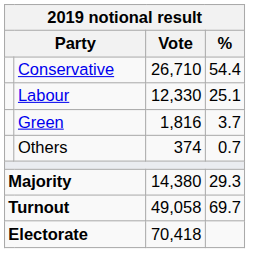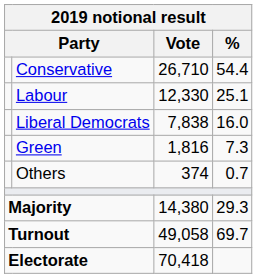 <table class="wikitable">
 <tr>
 <th colspan="4">2019 notional result  </th>
 </tr>
 <tr>
 <th bgcolor="#DDDDFF" width="130px" colspan="2">Party</th>
 <th bgcolor="#DDDDFF" width="50px">Vote</th>
 <th bgcolor="#DDDDFF" width="30px">%</th>
 </tr>
 <tr>
 <td></td>
 <td><a href='#'>Conservative</a></td>
 <td align=right>26,710</td>
 <td align=right>54.4</td>
 </tr>
 <tr>
 <td></td>
 <td><a href='#'>Labour</a></td>
 <td align=right>12,330</td>
 <td align=right>25.1</td>
 </tr>
 <tr>
 <td></td>
+<td><a href='#'>Liberal Democrats</a></td>
+<td align=right>7,838</td>
+<td align=right>16.0</td>
+</tr>
+<tr>
+<td></td>
 <td><a href='#'>Green</a></td>
 <td align=right>1,816</td>
-<td align=right>3.7</td>
+<td align=right>7.3</td>
 </tr>
 <tr>
 <td></td>
 <td>Others</td>
 <td align=right>374</td>
 <td align=right>0.7</td>
 </tr>
 <tr>
 <td colspan="4" bgcolor="#EAECF0"></td>
 </tr>
 <tr>
 <td colspan="2"><strong>Majority</strong></td>
 <td align=right>14,380</td>
 <td align=right>29.3</td>
 </tr>
 <tr>
 <td colspan="2"><strong>Turnout</strong></td>
 <td align=right>49,058</td>
 <td align=right>69.7</td>
 </tr>
 <tr>
 <td colspan="2"><strong>Electorate</strong></td>
 <td align=right>70,418</td>
 </tr>
 </table>
